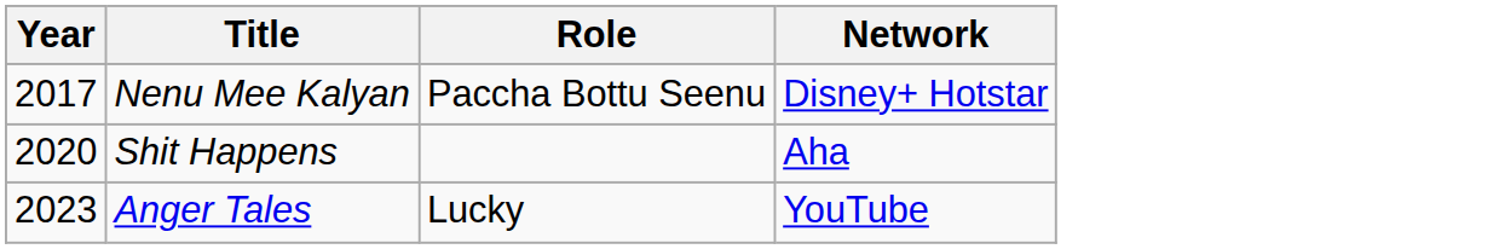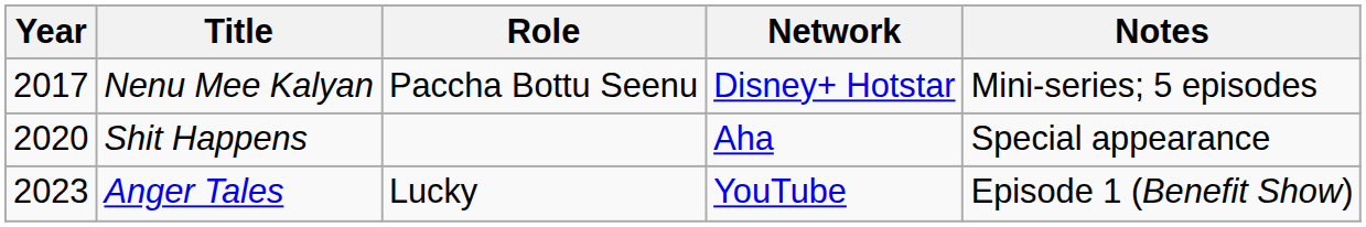 <table class="wikitable sortable">
 <tr>
 <th>Year</th>
 <th>Title</th>
 <th>Role</th>
 <th>Network</th>
+<th>Notes</th>
 </tr>
 <tr>
 <td>2017</td>
 <td><em>Nenu Mee Kalyan</em></td>
 <td>Paccha Bottu Seenu</td>
 <td><a href='#'>Disney+ Hotstar</a></td>
+<td>Mini-series; 5 episodes</td>
 </tr>
 <tr>
 <td>2020</td>
 <td><em>Shit Happens</em></td>
 <td></td>
 <td><a href='#'>Aha</a></td>
+<td>Special appearance</td>
 </tr>
 <tr>
 <td>2023</td>
 <td><em><a href='#'>Anger Tales</a></em></td>
 <td>Lucky</td>
 <td><a href='#'>YouTube</a></td>
+<td>Episode 1 (<em>Benefit Show</em>)</td>
 </tr>
 </table>
